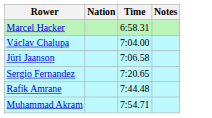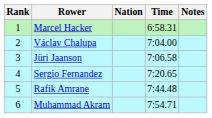 <table class="wikitable sortable" style="text-align:center">
 <tr>
+<th>Rank</th>
 <th>Rower</th>
 <th>Nation</th>
 <th>Time</th>
 <th>Notes</th>
 </tr>
 <tr bgcolor=bbf3bb>
+<td>1</td>
 <td align=left><a href='#'>Marcel Hacker</a></td>
 <td align=left></td>
 <td>6:58.31</td>
 <td></td>
 </tr>
 <tr bgcolor=bbf9ff>
+<td>2</td>
 <td align=left><a href='#'>Václav Chalupa</a></td>
 <td align=left></td>
 <td>7:04.00</td>
 <td></td>
 </tr>
 <tr bgcolor=bbf9ff>
+<td>3</td>
 <td align=left><a href='#'>Jüri Jaanson</a></td>
 <td align=left></td>
 <td>7:06.58</td>
 <td></td>
 </tr>
 <tr bgcolor=bbf9ff>
+<td>4</td>
 <td align=left><a href='#'>Sergio Fernandez</a></td>
 <td align=left></td>
 <td>7:20.65</td>
 <td></td>
 </tr>
 <tr bgcolor=bbf9ff>
+<td>5</td>
 <td align=left><a href='#'>Rafik Amrane</a></td>
 <td align=left></td>
 <td>7:44.48</td>
 <td></td>
 </tr>
 <tr bgcolor=bbf9ff>
+<td>6</td>
 <td align=left><a href='#'>Muhammad Akram</a></td>
 <td align=left></td>
 <td>7:54.71</td>
 <td></td>
 </tr>
 </table>
